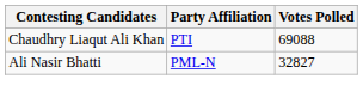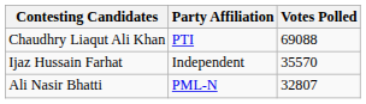 <table class="wikitable sortable">
 <tr>
 <th>Contesting Candidates</th>
 <th>Party Affiliation</th>
 <th>Votes Polled</th>
 </tr>
 <tr>
 <td>Chaudhry Liaqut Ali Khan</td>
 <td><a href='#'>PTI</a></td>
 <td>69088</td>
 </tr>
 <tr>
+<td>Ijaz Hussain Farhat</td>
+<td>Independent</td>
+<td>35570</td>
+</tr>
+<tr>
 <td>Ali Nasir Bhatti</td>
 <td><a href='#'>PML-N</a></td>
-<td>32827</td>
+<td>32807</td>
 </tr>
 </table>
